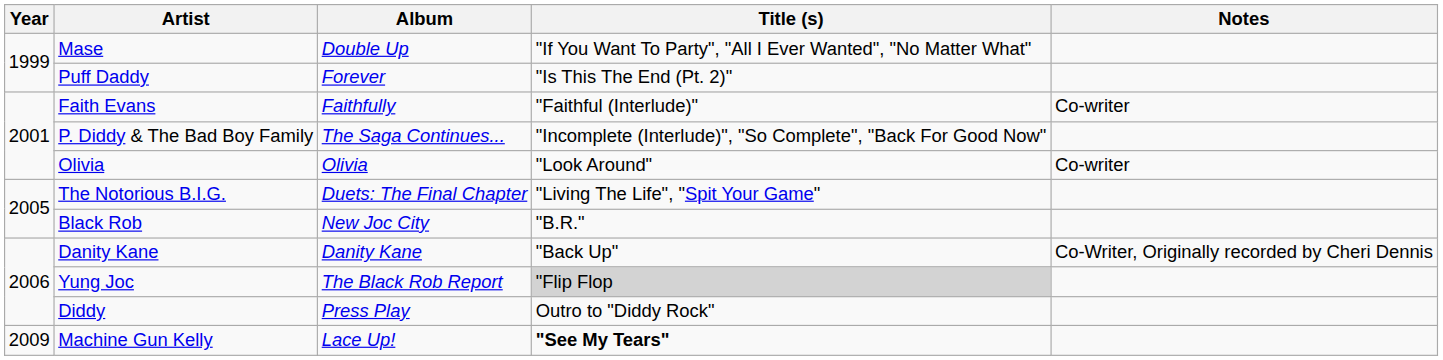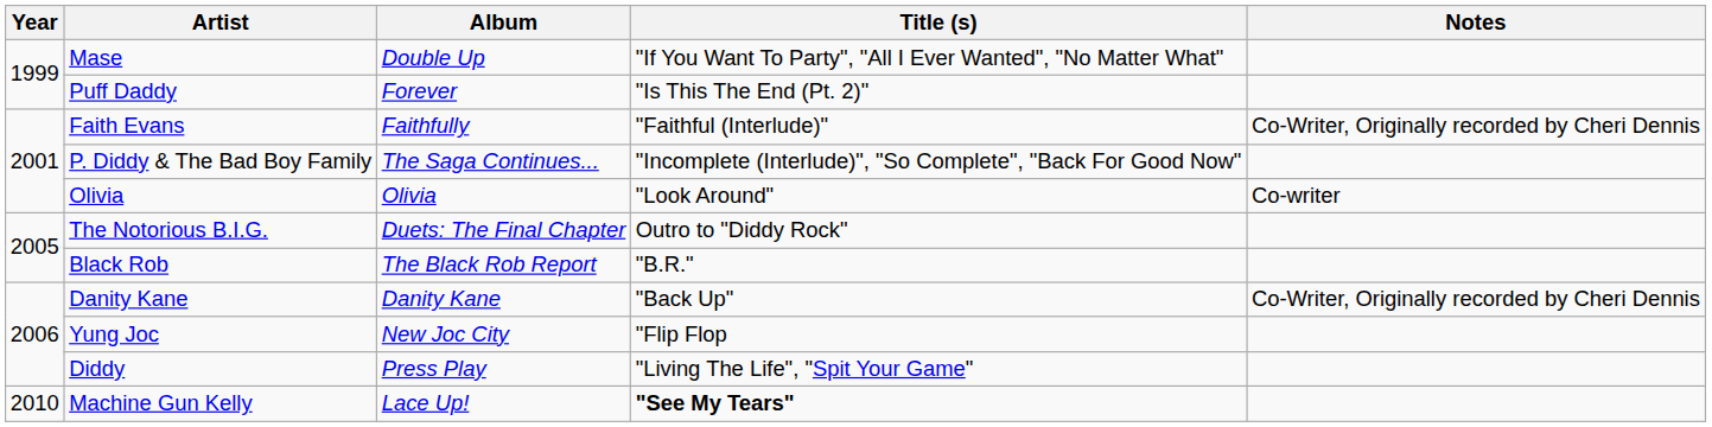 <table class="wikitable">
 <tr>
 <th>Year</th>
 <th>Artist</th>
 <th>Album</th>
 <th>Title (s)</th>
 <th>Notes</th>
 </tr>
 <tr>
 <td style="text-align:left;" rowspan="2">1999</td>
 <td><a href='#'>Mase</a></td>
 <td><em><a href='#'>Double Up</a></em></td>
 <td>"If You Want To Party", "All I Ever Wanted", "No Matter What"</td>
 <td></td>
 </tr>
 <tr>
 <td><a href='#'>Puff Daddy</a></td>
 <td><em><a href='#'>Forever</a></em></td>
 <td>"Is This The End (Pt. 2)"</td>
 <td></td>
 </tr>
 <tr>
 <td style="text-align:left;" rowspan="3">2001</td>
 <td><a href='#'>Faith Evans</a></td>
 <td><em><a href='#'>Faithfully</a></em></td>
 <td>"Faithful (Interlude)"</td>
-<td>Co-writer</td>
+<td>Co-Writer, Originally recorded by Cheri Dennis</td>
 </tr>
 <tr>
 <td><a href='#'>P. Diddy</a> & The Bad Boy Family</td>
 <td><em><a href='#'>The Saga Continues...</a></em></td>
 <td>"Incomplete (Interlude)", "So Complete", "Back For Good Now"</td>
 <td></td>
 </tr>
 <tr>
 <td><a href='#'>Olivia</a></td>
 <td><em><a href='#'>Olivia</a></em></td>
 <td>"Look Around"</td>
 <td>Co-writer</td>
 </tr>
 <tr>
 <td style="text-align:left;" rowspan="2">2005</td>
 <td><a href='#'>The Notorious B.I.G.</a></td>
 <td><em><a href='#'>Duets: The Final Chapter</a></em></td>
-<td>"Living The Life", "<a href='#'>Spit Your Game</a>"</td>
+<td>Outro to "Diddy Rock"</td>
 <td></td>
 </tr>
 <tr>
 <td><a href='#'>Black Rob</a></td>
-<td><em><a href='#'>New Joc City</a></em></td>
+<td><em><a href='#'>The Black Rob Report</a></em></td>
 <td>"B.R."</td>
 <td></td>
 </tr>
 <tr>
 <td style="text-align:left;" rowspan="3">2006</td>
 <td><a href='#'>Danity Kane</a></td>
 <td><em><a href='#'>Danity Kane</a></em></td>
 <td>"Back Up"</td>
 <td>Co-Writer, Originally recorded by Cheri Dennis</td>
 </tr>
 <tr>
 <td><a href='#'>Yung Joc</a></td>
-<td><em><a href='#'>The Black Rob Report</a></em></td>
-<td style="background: lightgrey;">"Flip Flop</td>
+<td><em><a href='#'>New Joc City</a></em></td>
+<td>"Flip Flop</td>
 <td></td>
 </tr>
 <tr>
 <td><a href='#'>Diddy</a></td>
 <td><em><a href='#'>Press Play</a></em></td>
-<td>Outro to "Diddy Rock"</td>
+<td>"Living The Life", "<a href='#'>Spit Your Game</a>"</td>
 <td></td>
 </tr>
 <tr>
-<td style="text-align:left;">2009</td>
+<td style="text-align:left;">2010</td>
 <td><a href='#'>Machine Gun Kelly</a></td>
 <td><em><a href='#'>Lace Up!</a></em></td>
 <td><strong>"See My Tears"</strong></td>
 <td></td>
 </tr>
 </table>
